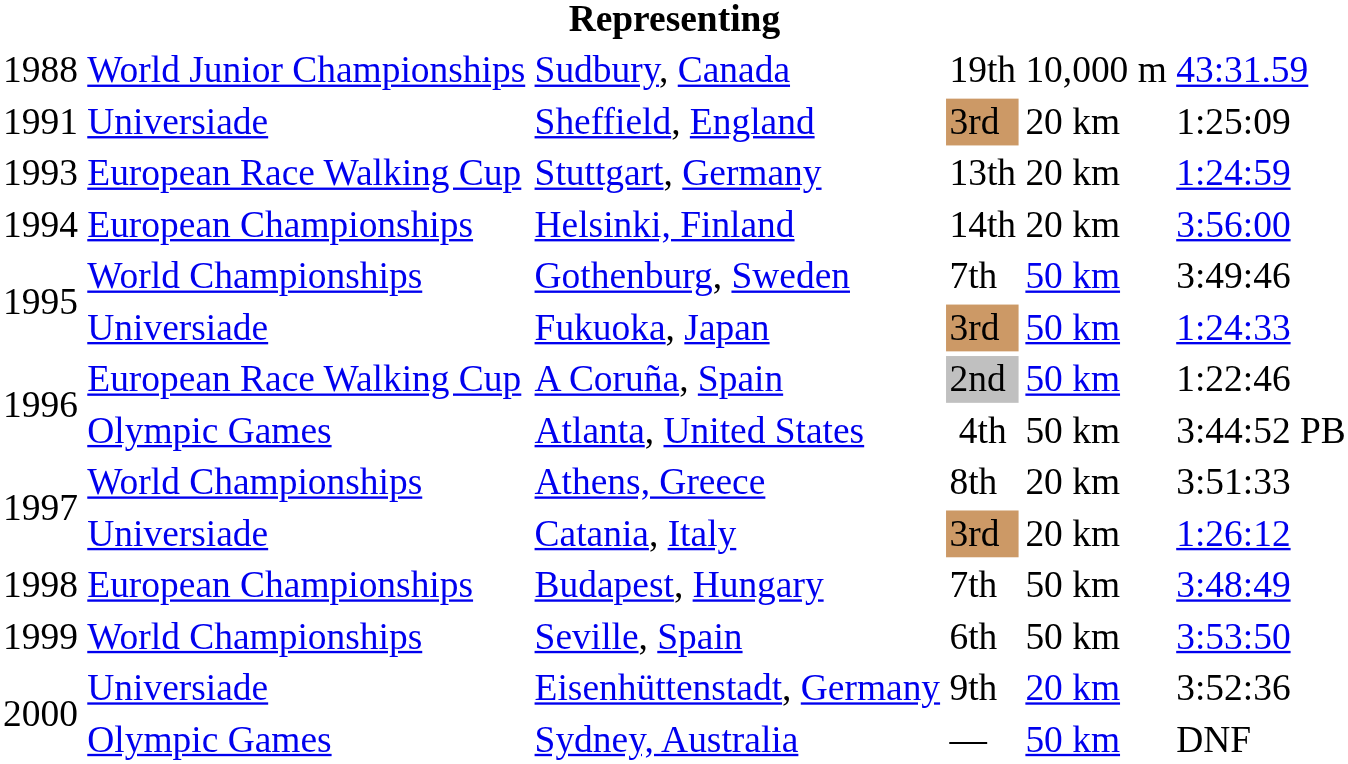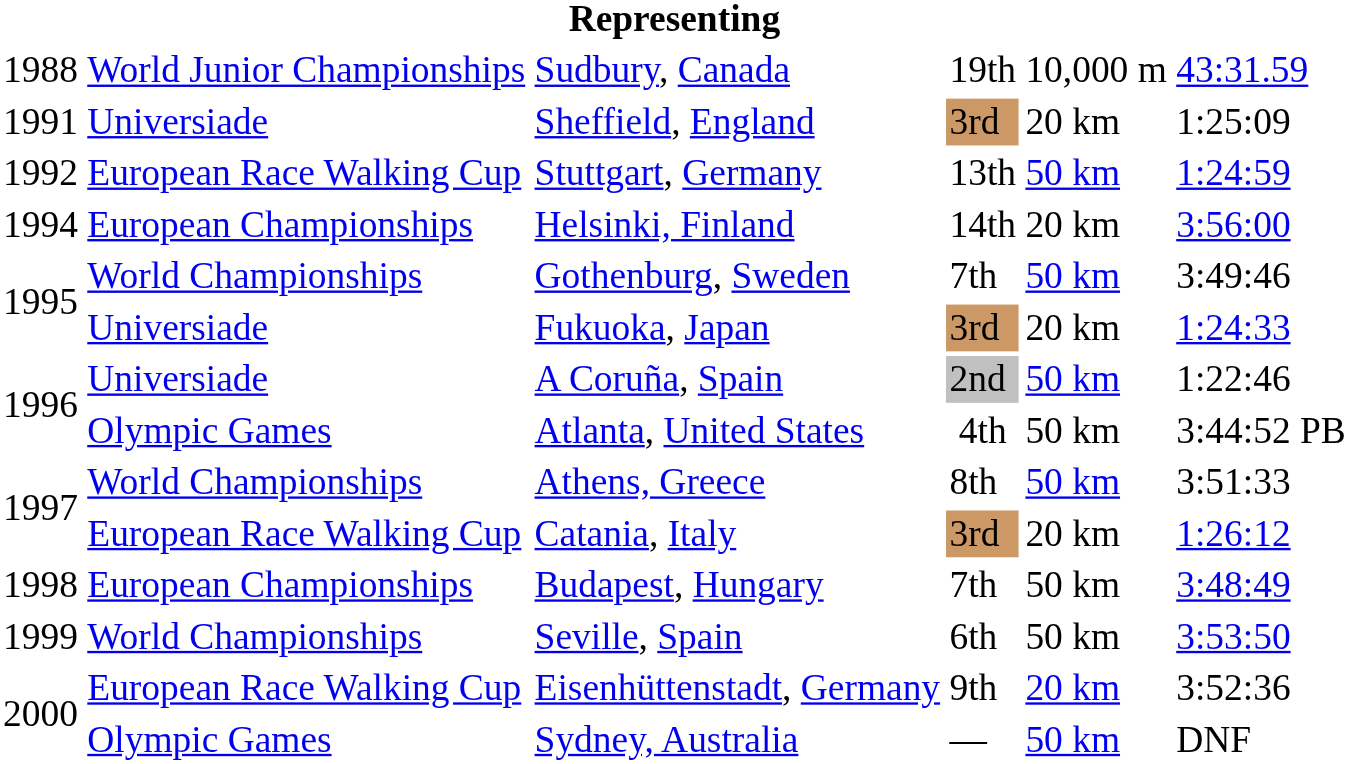 <table>
 <tr>
 <th colspan="6">Representing </th>
 </tr>
 <tr>
 <td>1988</td>
 <td><a href='#'>World Junior Championships</a></td>
 <td><a href='#'>Sudbury</a>, <a href='#'>Canada</a></td>
 <td>19th</td>
 <td>10,000 m</td>
 <td><a href='#'>43:31.59</a></td>
 </tr>
 <tr>
 <td>1991</td>
 <td><a href='#'>Universiade</a></td>
 <td><a href='#'>Sheffield</a>, <a href='#'>England</a></td>
 <td bgcolor=cc9966>3rd</td>
 <td>20 km</td>
 <td>1:25:09</td>
 </tr>
 <tr>
-<td>1993</td>
+<td>1992</td>
 <td><a href='#'>European Race Walking Cup</a></td>
 <td><a href='#'>Stuttgart</a>, <a href='#'>Germany</a></td>
 <td>13th</td>
-<td>20 km</td>
+<td><a href='#'>50 km</a></td>
 <td><a href='#'>1:24:59</a></td>
 </tr>
 <tr>
 <td>1994</td>
 <td><a href='#'>European Championships</a></td>
 <td><a href='#'>Helsinki, Finland</a></td>
 <td>14th</td>
 <td>20 km</td>
 <td><a href='#'>3:56:00</a></td>
 </tr>
 <tr>
 <td rowspan=2>1995</td>
 <td><a href='#'>World Championships</a></td>
 <td><a href='#'>Gothenburg</a>, <a href='#'>Sweden</a></td>
 <td>7th</td>
 <td><a href='#'>50 km</a></td>
 <td>3:49:46</td>
 </tr>
 <tr>
 <td><a href='#'>Universiade</a></td>
 <td><a href='#'>Fukuoka</a>, <a href='#'>Japan</a></td>
 <td bgcolor=cc9966>3rd</td>
-<td><a href='#'>50 km</a></td>
+<td>20 km</td>
 <td><a href='#'>1:24:33</a></td>
 </tr>
 <tr>
 <td rowspan=2>1996</td>
-<td><a href='#'>European Race Walking Cup</a></td>
+<td><a href='#'>Universiade</a></td>
 <td><a href='#'>A Coruña</a>, <a href='#'>Spain</a></td>
 <td bgcolor="silver">2nd</td>
 <td><a href='#'>50 km</a></td>
 <td>1:22:46</td>
 </tr>
 <tr>
 <td><a href='#'>Olympic Games</a></td>
 <td><a href='#'>Atlanta</a>, <a href='#'>United States</a></td>
 <td align="center">4th</td>
 <td>50 km</td>
 <td>3:44:52 PB</td>
 </tr>
 <tr>
 <td rowspan=2>1997</td>
 <td><a href='#'>World Championships</a></td>
 <td><a href='#'>Athens, Greece</a></td>
 <td>8th</td>
-<td>20 km</td>
+<td><a href='#'>50 km</a></td>
 <td>3:51:33</td>
 </tr>
 <tr>
-<td><a href='#'>Universiade</a></td>
+<td><a href='#'>European Race Walking Cup</a></td>
 <td><a href='#'>Catania</a>, <a href='#'>Italy</a></td>
 <td bgcolor=cc9966>3rd</td>
 <td>20 km</td>
 <td><a href='#'>1:26:12</a></td>
 </tr>
 <tr>
 <td>1998</td>
 <td><a href='#'>European Championships</a></td>
 <td><a href='#'>Budapest</a>, <a href='#'>Hungary</a></td>
 <td>7th</td>
 <td>50 km</td>
 <td><a href='#'>3:48:49</a></td>
 </tr>
 <tr>
 <td>1999</td>
 <td><a href='#'>World Championships</a></td>
 <td><a href='#'>Seville</a>, <a href='#'>Spain</a></td>
 <td>6th</td>
 <td>50 km</td>
 <td><a href='#'>3:53:50</a></td>
 </tr>
 <tr>
 <td rowspan=2>2000</td>
-<td><a href='#'>Universiade</a></td>
+<td><a href='#'>European Race Walking Cup</a></td>
 <td><a href='#'>Eisenhüttenstadt</a>, <a href='#'>Germany</a></td>
 <td>9th</td>
 <td><a href='#'>20 km</a></td>
 <td>3:52:36</td>
 </tr>
 <tr>
 <td><a href='#'>Olympic Games</a></td>
 <td><a href='#'>Sydney, Australia</a></td>
 <td>—</td>
 <td><a href='#'>50 km</a></td>
 <td>DNF</td>
 </tr>
 </table>
